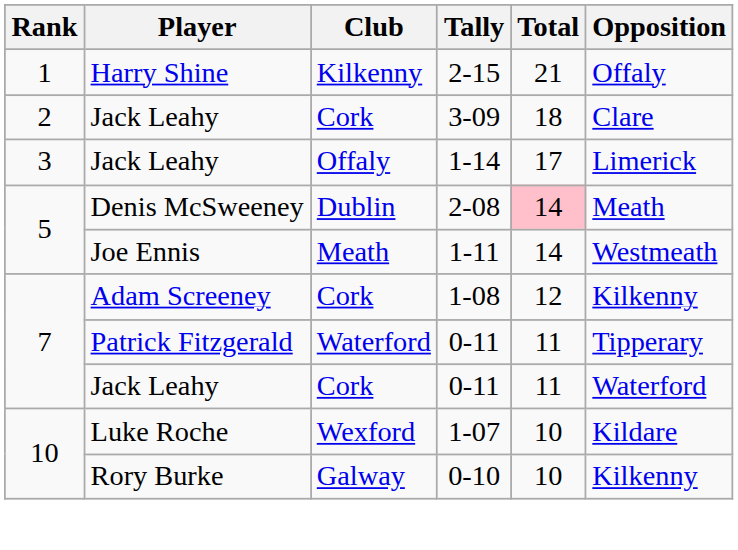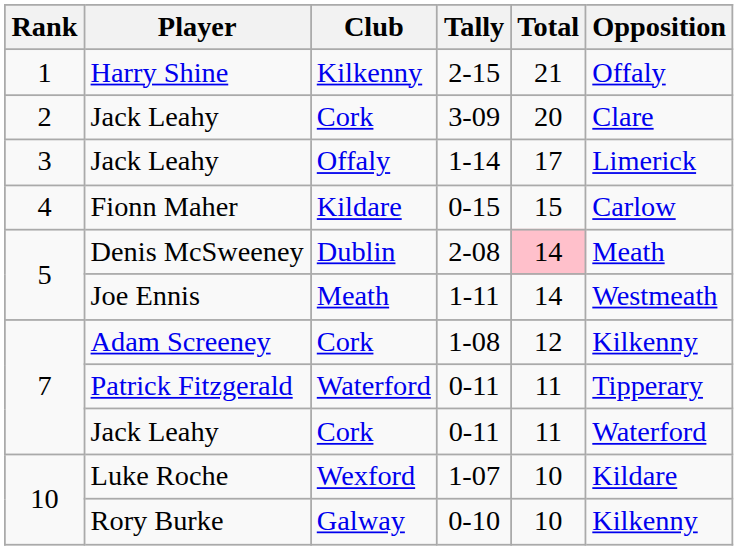 <table class="wikitable">
 <tr>
 <th>Rank</th>
 <th>Player</th>
 <th>Club</th>
 <th>Tally</th>
 <th>Total</th>
 <th>Opposition</th>
 </tr>
 <tr>
 <td rowspan="1" style="text-align:center;">1</td>
 <td><a href='#'>Harry Shine</a></td>
 <td><a href='#'>Kilkenny</a></td>
 <td align=center>2-15</td>
 <td align=center>21</td>
 <td><a href='#'>Offaly</a></td>
 </tr>
 <tr>
 <td rowspan="1" style="text-align:center;">2</td>
 <td>Jack Leahy</td>
 <td><a href='#'>Cork</a></td>
 <td align=center>3-09</td>
-<td align=center>18</td>
+<td align=center>20</td>
 <td><a href='#'>Clare</a></td>
 </tr>
 <tr>
 <td rowspan="1" style="text-align:center;">3</td>
 <td>Jack Leahy</td>
 <td><a href='#'>Offaly</a></td>
 <td align=center>1-14</td>
 <td align=center>17</td>
 <td><a href='#'>Limerick</a></td>
+</tr>
+<tr>
+<td rowspan="1" style="text-align:center;">4</td>
+<td>Fionn Maher</td>
+<td><a href='#'>Kildare</a></td>
+<td align=center>0-15</td>
+<td align=center>15</td>
+<td><a href='#'>Carlow</a></td>
 </tr>
 <tr>
 <td rowspan="2" style="text-align:center;">5</td>
 <td>Denis McSweeney</td>
 <td><a href='#'>Dublin</a></td>
 <td align=center>2-08</td>
 <td align=center style="background: pink;">14</td>
 <td><a href='#'>Meath</a></td>
 </tr>
 <tr>
 <td>Joe Ennis</td>
 <td><a href='#'>Meath</a></td>
 <td align=center>1-11</td>
 <td align=center>14</td>
 <td><a href='#'>Westmeath</a></td>
 </tr>
 <tr>
 <td rowspan="3" style="text-align:center;">7</td>
 <td><a href='#'>Adam Screeney</a></td>
 <td><a href='#'>Cork</a></td>
 <td align=center>1-08</td>
 <td align=center>12</td>
 <td><a href='#'>Kilkenny</a></td>
 </tr>
 <tr>
 <td><a href='#'>Patrick Fitzgerald</a></td>
 <td><a href='#'>Waterford</a></td>
 <td align=center>0-11</td>
 <td align=center>11</td>
 <td><a href='#'>Tipperary</a></td>
 </tr>
 <tr>
 <td>Jack Leahy</td>
 <td><a href='#'>Cork</a></td>
 <td align=center>0-11</td>
 <td align=center>11</td>
 <td><a href='#'>Waterford</a></td>
 </tr>
 <tr>
 <td rowspan="2" style="text-align:center;">10</td>
 <td>Luke Roche</td>
 <td><a href='#'>Wexford</a></td>
 <td align=center>1-07</td>
 <td align=center>10</td>
 <td><a href='#'>Kildare</a></td>
 </tr>
 <tr>
 <td>Rory Burke</td>
 <td><a href='#'>Galway</a></td>
 <td align=center>0-10</td>
 <td align=center>10</td>
 <td><a href='#'>Kilkenny</a></td>
 </tr>
 </table>
